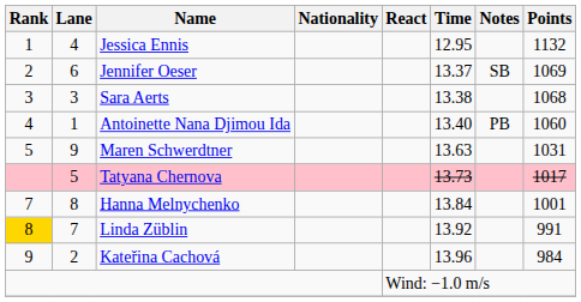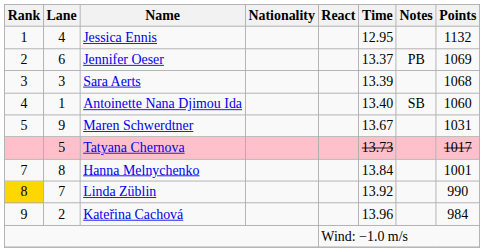 <table class="wikitable sortable" style="text-align:center">
 <tr>
 <th>Rank</th>
 <th>Lane</th>
 <th>Name</th>
 <th>Nationality</th>
 <th>React</th>
 <th>Time</th>
 <th>Notes</th>
 <th>Points</th>
 </tr>
 <tr>
 <td>1</td>
 <td>4</td>
 <td align="left"><a href='#'>Jessica Ennis</a></td>
 <td align=left></td>
 <td></td>
 <td>12.95</td>
 <td></td>
 <td>1132</td>
 </tr>
 <tr>
 <td>2</td>
 <td>6</td>
 <td align="left"><a href='#'>Jennifer Oeser</a></td>
 <td align=left></td>
 <td></td>
 <td>13.37</td>
-<td>SB</td>
+<td>PB</td>
 <td>1069</td>
 </tr>
 <tr>
 <td>3</td>
 <td>3</td>
 <td align="left"><a href='#'>Sara Aerts</a></td>
 <td align=left></td>
 <td></td>
-<td>13.38</td>
+<td>13.39</td>
 <td></td>
 <td>1068</td>
 </tr>
 <tr>
 <td>4</td>
 <td>1</td>
 <td align="left"><a href='#'>Antoinette Nana Djimou Ida</a></td>
 <td align=left></td>
 <td></td>
 <td>13.40</td>
-<td>PB</td>
+<td>SB</td>
 <td>1060</td>
 </tr>
 <tr>
 <td>5</td>
 <td>9</td>
 <td align="left"><a href='#'>Maren Schwerdtner</a></td>
 <td align=left></td>
 <td></td>
-<td>13.63</td>
+<td>13.67</td>
 <td></td>
 <td>1031</td>
 </tr>
 <tr bgcolor=pink>
 <td></td>
 <td>5</td>
 <td align="left"><a href='#'>Tatyana Chernova</a></td>
 <td align=left></td>
 <td></td>
 <td><s>13.73</s></td>
 <td></td>
 <td><s>1017</s></td>
 </tr>
 <tr>
 <td>7</td>
 <td>8</td>
 <td align="left"><a href='#'>Hanna Melnychenko</a></td>
 <td align=left></td>
 <td></td>
 <td>13.84</td>
 <td></td>
 <td>1001</td>
 </tr>
 <tr>
 <td style="background: gold;">8</td>
 <td>7</td>
 <td align="left"><a href='#'>Linda Züblin</a></td>
 <td align=left></td>
 <td></td>
 <td>13.92</td>
 <td></td>
-<td>991</td>
+<td>990</td>
 </tr>
 <tr>
 <td>9</td>
 <td>2</td>
 <td align="left"><a href='#'>Kateřina Cachová</a></td>
 <td align=left></td>
 <td></td>
 <td>13.96</td>
 <td></td>
 <td>984</td>
 </tr>
 <tr>
 <td colspan=4></td>
 <td colspan=4 align=left>Wind: −1.0 m/s</td>
 </tr>
 <tr>
 </tr>
 </table>
